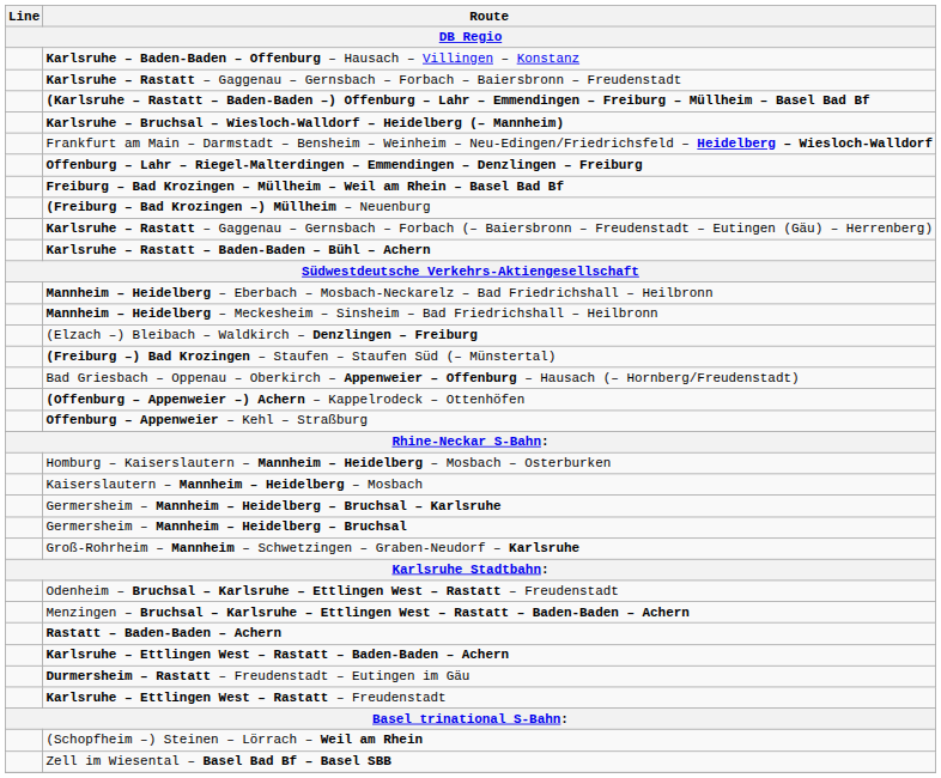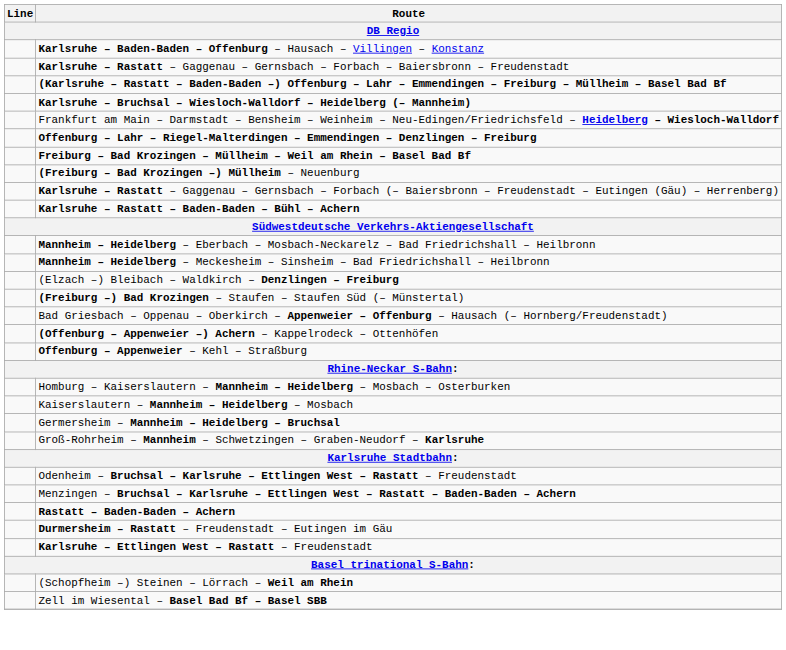 <table class="wikitable">
 <tr>
 <th>Line</th>
 <th>Route</th>
 </tr>
 <tr>
 <th colspan="2"><a href='#'>DB Regio</a></th>
 </tr>
 <tr>
 <td></td>
 <td><strong>Karlsruhe – Baden-Baden – Offenburg </strong>– Hausach – <a href='#'>Villingen</a> – <a href='#'>Konstanz</a></td>
 </tr>
 <tr>
 <td></td>
 <td><strong>Karlsruhe – Rastatt</strong> – Gaggenau – Gernsbach – Forbach – Baiersbronn – Freudenstadt</td>
 </tr>
 <tr>
 <td></td>
 <td><strong>(Karlsruhe – Rastatt – Baden-Baden –) Offenburg – Lahr – Emmendingen – Freiburg –  Müllheim –  Basel Bad Bf</strong> </td>
 </tr>
 <tr>
 <td></td>
 <td><strong>Karlsruhe – Bruchsal – Wiesloch-Walldorf – Heidelberg (– Mannheim)</strong></td>
 </tr>
 <tr>
 <td></td>
 <td>Frankfurt am Main – Darmstadt – Bensheim – Weinheim – Neu-Edingen/Friedrichsfeld – <strong><a href='#'>Heidelberg</a> – Wiesloch-Walldorf</strong></td>
 </tr>
 <tr>
 <td></td>
 <td><strong>Offenburg – Lahr – Riegel-Malterdingen – Emmendingen – Denzlingen – Freiburg</strong></td>
 </tr>
 <tr>
 <td></td>
 <td><strong>Freiburg – Bad Krozingen – Müllheim – Weil am Rhein – Basel Bad Bf</strong></td>
 </tr>
 <tr>
 <td></td>
 <td><strong>(Freiburg – Bad Krozingen –) Müllheim</strong> – Neuenburg</td>
 </tr>
 <tr>
 <td></td>
 <td><strong>Karlsruhe – Rastatt</strong> – Gaggenau – Gernsbach – Forbach (– Baiersbronn – Freudenstadt – Eutingen (Gäu) – Herrenberg)</td>
 </tr>
 <tr>
 <td></td>
 <td><strong>Karlsruhe – Rastatt – Baden-Baden – Bühl – Achern</strong></td>
 </tr>
 <tr>
 <th colspan="2"><a href='#'>Südwestdeutsche Verkehrs-Aktiengesellschaft</a></th>
 </tr>
 <tr>
 <td></td>
 <td><strong>Mannheim – Heidelberg</strong> – Eberbach – Mosbach-Neckarelz – Bad Friedrichshall – Heilbronn</td>
 </tr>
 <tr>
 <td></td>
 <td><strong>Mannheim – Heidelberg</strong> – Meckesheim – Sinsheim – Bad Friedrichshall – Heilbronn</td>
 </tr>
 <tr>
 <td></td>
 <td>(Elzach –) Bleibach – Waldkirch – <strong>Denzlingen – Freiburg</strong></td>
 </tr>
 <tr>
 <td></td>
 <td><strong>(Freiburg –) Bad Krozingen</strong> – Staufen – Staufen Süd (– Münstertal)</td>
 </tr>
 <tr>
 <td></td>
 <td>Bad Griesbach – Oppenau – Oberkirch – <strong>Appenweier – Offenburg</strong> – Hausach (– Hornberg/Freudenstadt)</td>
 </tr>
 <tr>
 <td></td>
 <td><strong>(Offenburg – Appenweier –) Achern</strong> – Kappelrodeck – Ottenhöfen</td>
 </tr>
 <tr>
 <td></td>
 <td><strong>Offenburg – Appenweier</strong> – Kehl – Straßburg</td>
 </tr>
 <tr>
 <th colspan="2"><a href='#'>Rhine-Neckar S-Bahn</a>:</th>
 </tr>
 <tr>
 <td></td>
 <td>Homburg – Kaiserslautern – <strong>Mannheim – Heidelberg</strong> – Mosbach – Osterburken</td>
 </tr>
 <tr>
 <td></td>
 <td>Kaiserslautern – <strong>Mannheim – Heidelberg</strong> – Mosbach</td>
 </tr>
 <tr>
 <td></td>
-<td>Germersheim – <strong>Mannheim – Heidelberg – Bruchsal – Karlsruhe</strong></td>
-</tr>
-<tr>
-<td></td>
 <td>Germersheim – <strong>Mannheim – Heidelberg – Bruchsal</strong></td>
 </tr>
 <tr>
 <td></td>
 <td>Groß-Rohrheim – <strong>Mannheim</strong>  – Schwetzingen – Graben-Neudorf – <strong>Karlsruhe</strong></td>
 </tr>
 <tr>
 <th colspan="2"><a href='#'>Karlsruhe Stadtbahn</a>:</th>
 </tr>
 <tr>
 <td></td>
 <td>Odenheim – <strong>Bruchsal – Karlsruhe – Ettlingen West – Rastatt</strong> – Freudenstadt</td>
 </tr>
 <tr>
 <td></td>
 <td>Menzingen – <strong>Bruchsal – Karlsruhe – Ettlingen West – Rastatt – Baden-Baden – Achern</strong></td>
 </tr>
 <tr>
 <td></td>
 <td>  <strong>Rastatt – Baden-Baden – Achern</strong></td>
 </tr>
 <tr>
 <td></td>
-<td><strong>Karlsruhe – Ettlingen West – Rastatt – Baden-Baden – Achern</strong></td>
-</tr>
-<tr>
-<td></td>
 <td>  <strong>Durmersheim – Rastatt</strong> – Freudenstadt – Eutingen im Gäu</td>
 </tr>
 <tr>
 <td></td>
 <td><strong>Karlsruhe – Ettlingen West – Rastatt</strong> – Freudenstadt</td>
 </tr>
 <tr>
 <th colspan="2"><a href='#'>Basel trinational S-Bahn</a>:</th>
 </tr>
 <tr>
 <td></td>
 <td>(Schopfheim –) Steinen – Lörrach – <strong>Weil am Rhein</strong></td>
 </tr>
 <tr>
 <td></td>
 <td>Zell im Wiesental – <strong>Basel Bad Bf – Basel SBB</strong></td>
 </tr>
 <tr>
 </tr>
 </table>
